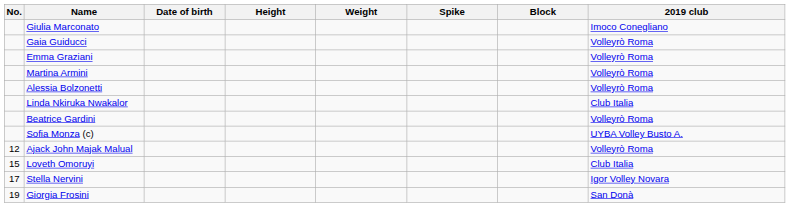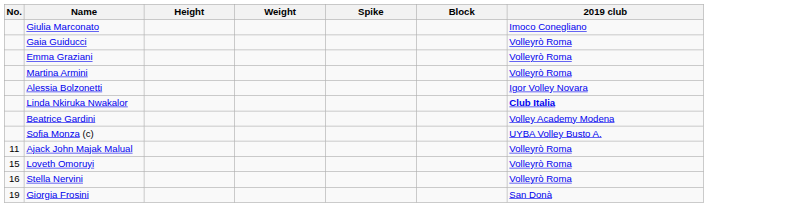 <table class="wikitable sortable" style="font-size:100%; text-align:center;">
 <tr>
 <th>No.</th>
 <th style="width:12em">Name</th>
-<th style="width:8em">Date of birth</th>
 <th style="width:9em">Height</th>
 <th style="width:9em">Weight</th>
 <th style="width:9em">Spike</th>
 <th style="width:9em">Block</th>
 <th style="width:20em">2019 club</th>
 </tr>
 <tr>
 <td></td>
 <td align=left><a href='#'>Giulia Marconato</a></td>
-<td align=right></td>
 <td></td>
 <td></td>
 <td></td>
 <td></td>
 <td align=left> <a href='#'>Imoco Conegliano</a></td>
 </tr>
 <tr>
 <td></td>
 <td align=left><a href='#'>Gaia Guiducci</a></td>
-<td align=right></td>
 <td></td>
 <td></td>
 <td></td>
 <td></td>
 <td align=left> <a href='#'>Volleyrò Roma</a></td>
 </tr>
 <tr>
 <td></td>
 <td align=left><a href='#'>Emma Graziani</a></td>
-<td align=right></td>
 <td></td>
 <td></td>
 <td></td>
 <td></td>
 <td align=left> <a href='#'>Volleyrò Roma</a></td>
 </tr>
 <tr>
 <td></td>
 <td align=left><a href='#'>Martina Armini</a></td>
-<td align=right></td>
 <td></td>
 <td></td>
 <td></td>
 <td></td>
 <td align=left> <a href='#'>Volleyrò Roma</a></td>
 </tr>
 <tr>
 <td></td>
 <td align=left><a href='#'>Alessia Bolzonetti</a></td>
-<td align=right></td>
 <td></td>
 <td></td>
 <td></td>
 <td></td>
-<td align=left> <a href='#'>Volleyrò Roma</a></td>
+<td align=left> <a href='#'>Igor Volley Novara</a></td>
 </tr>
 <tr>
 <td></td>
 <td align=left><a href='#'>Linda Nkiruka Nwakalor</a></td>
-<td align=right></td>
 <td></td>
 <td></td>
 <td></td>
 <td></td>
-<td align=left> <a href='#'>Club Italia</a></td>
+<td align=left><strong> <a href='#'>Club Italia</a></strong></td>
 </tr>
 <tr>
 <td></td>
 <td align=left><a href='#'>Beatrice Gardini</a></td>
-<td align=right></td>
 <td></td>
 <td></td>
 <td></td>
 <td></td>
-<td align=left> <a href='#'>Volleyrò Roma</a></td>
+<td align=left> <a href='#'>Volley Academy Modena</a></td>
 </tr>
 <tr>
 <td></td>
 <td align=left><a href='#'>Sofia Monza</a> (c)</td>
-<td align=right></td>
 <td></td>
 <td></td>
 <td></td>
 <td></td>
 <td align=left> <a href='#'>UYBA Volley Busto A.</a></td>
 </tr>
 <tr>
-<td>12</td>
+<td>11</td>
 <td align=left><a href='#'>Ajack John Majak Malual</a></td>
-<td align=right></td>
 <td></td>
 <td></td>
 <td></td>
 <td></td>
 <td align=left> <a href='#'>Volleyrò Roma</a></td>
 </tr>
 <tr>
 <td>15</td>
 <td align=left><a href='#'>Loveth Omoruyi</a></td>
-<td align=right></td>
 <td></td>
 <td></td>
 <td></td>
 <td></td>
-<td align=left> <a href='#'>Club Italia</a></td>
+<td align=left> <a href='#'>Volleyrò Roma</a></td>
 </tr>
 <tr>
-<td>17</td>
+<td>16</td>
 <td align=left><a href='#'>Stella Nervini</a></td>
-<td align=right></td>
 <td></td>
 <td></td>
 <td></td>
 <td></td>
-<td align=left> <a href='#'>Igor Volley Novara</a></td>
+<td align=left> <a href='#'>Volleyrò Roma</a></td>
 </tr>
 <tr>
 <td>19</td>
 <td align=left><a href='#'>Giorgia Frosini</a></td>
-<td align=right></td>
 <td></td>
 <td></td>
 <td></td>
 <td></td>
 <td align=left> <a href='#'>San Donà</a></td>
 </tr>
 </table>
